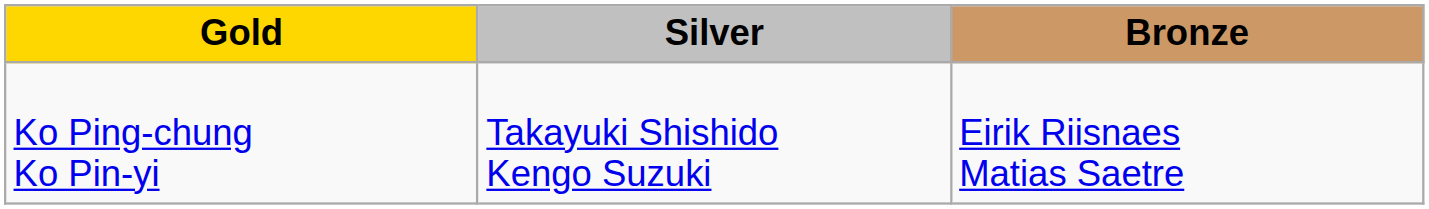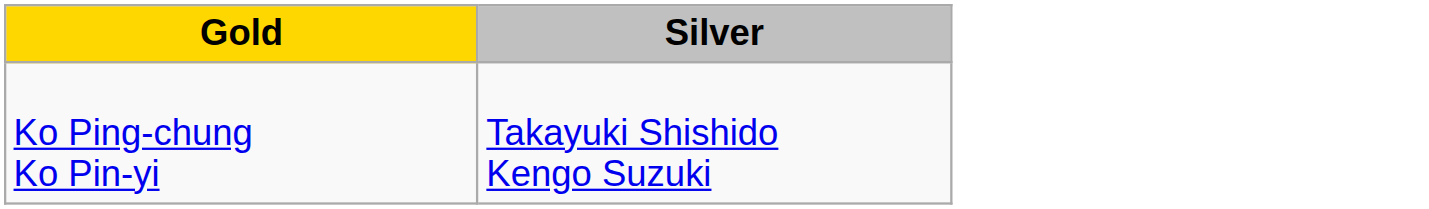 <table class="wikitable" style="text-align:left">
 <tr align="center">
 <td width=200 bgcolor=gold><strong>Gold</strong></td>
 <td width=200 bgcolor=silver><strong>Silver</strong></td>
-<td width=200 bgcolor=CC9966><strong>Bronze</strong></td>
 </tr>
 <tr>
 <td><br><a href='#'>Ko Ping-chung</a><br><a href='#'>Ko Pin-yi</a></td>
 <td><br><a href='#'>Takayuki Shishido</a><br><a href='#'>Kengo Suzuki</a></td>
-<td><br><a href='#'>Eirik Riisnaes</a><br><a href='#'>Matias Saetre</a></td>
 </tr>
 </table>
